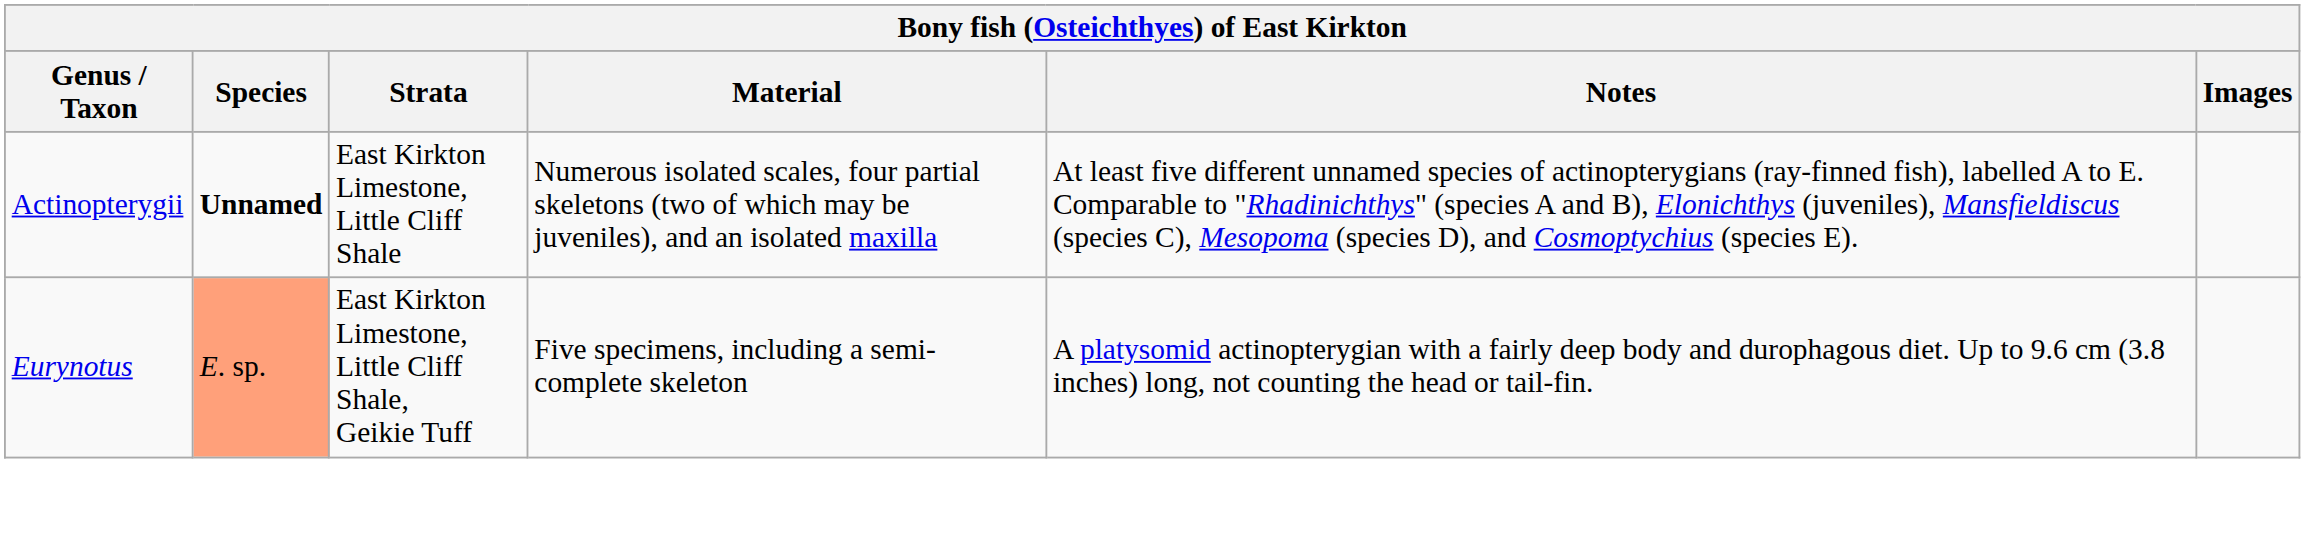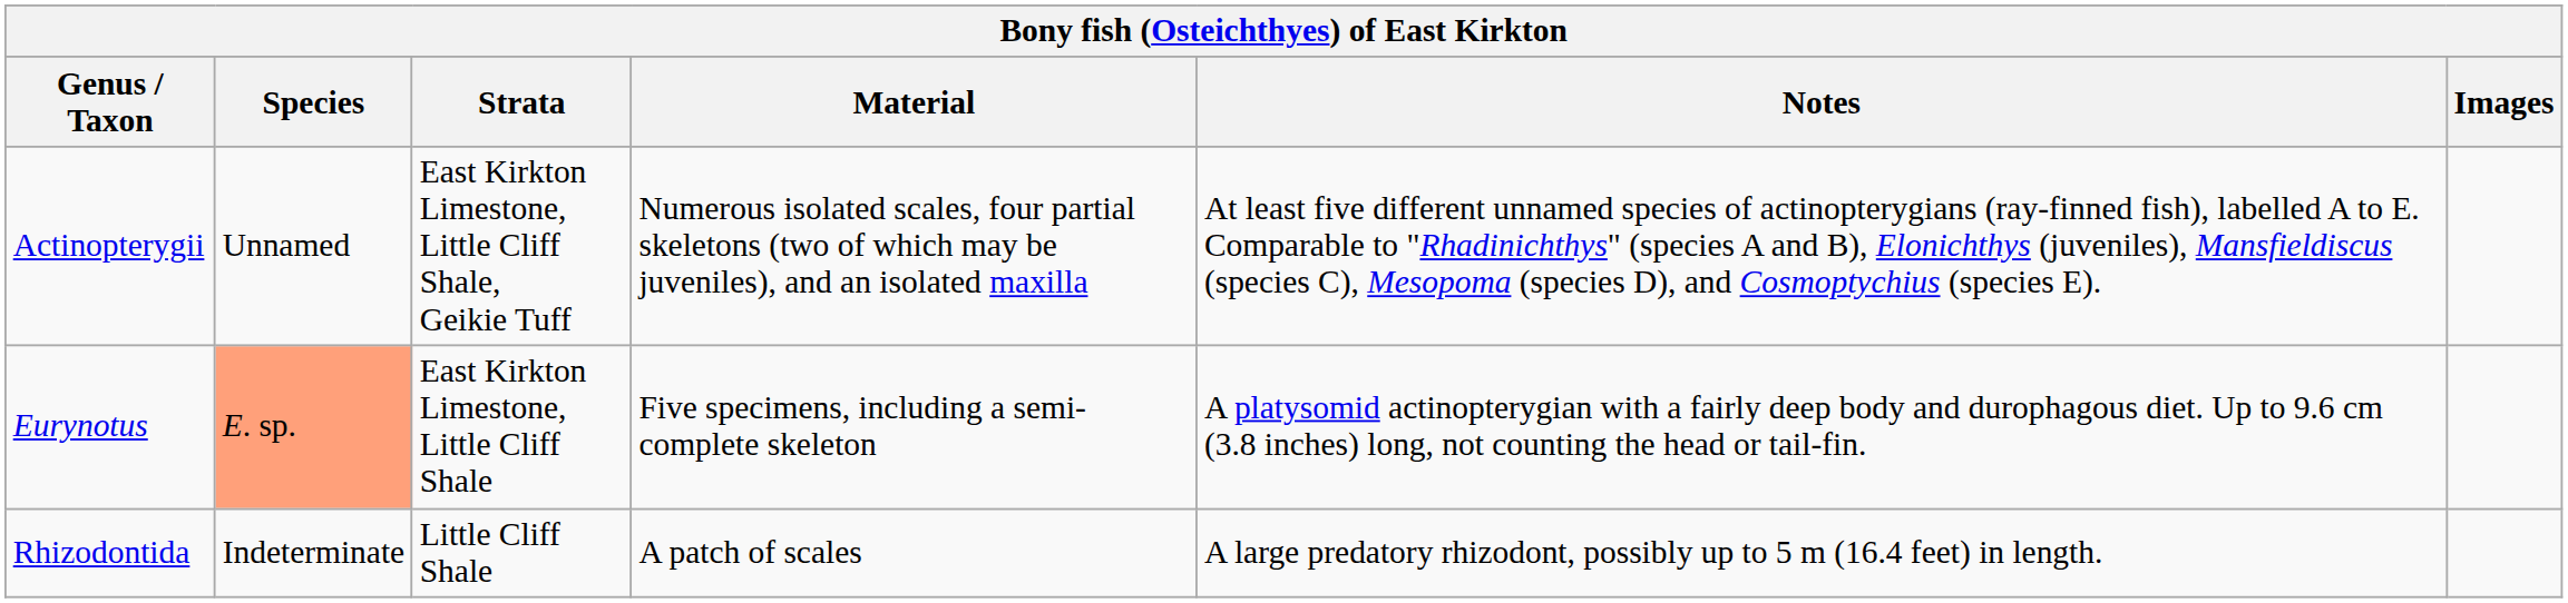 <table class="wikitable" align="center">
 <tr>
 <th colspan="6" align="center"><strong>Bony fish (<a href='#'>Osteichthyes</a>) of East Kirkton</strong></th>
 </tr>
 <tr>
 <th>Genus / Taxon</th>
 <th>Species</th>
 <th>Strata</th>
 <th>Material</th>
 <th>Notes</th>
 <th>Images</th>
 </tr>
 <tr>
 <td><a href='#'>Actinopterygii</a></td>
-<td><strong>Unnamed</strong></td>
-<td>East Kirkton Limestone,<br>Little Cliff Shale</td>
+<td>Unnamed</td>
+<td>East Kirkton Limestone,<br>Little Cliff Shale,<br>Geikie Tuff</td>
 <td>Numerous isolated scales, four partial skeletons (two of which may be juveniles), and an isolated <a href='#'>maxilla</a></td>
 <td>At least five different unnamed species of actinopterygians (ray-finned fish), labelled A to E. Comparable to "<em><a href='#'>Rhadinichthys</a></em>" (species A and B), <em><a href='#'>Elonichthys</a></em> (juveniles), <em><a href='#'>Mansfieldiscus</a></em> (species C), <em><a href='#'>Mesopoma</a></em> (species D), and <em><a href='#'>Cosmoptychius</a></em> (species E).</td>
 <td></td>
 </tr>
 <tr>
 <td><em><a href='#'>Eurynotus</a></em></td>
 <td style="background: lightsalmon;"><em>E</em>. sp.</td>
-<td>East Kirkton Limestone,<br>Little Cliff Shale,<br>Geikie Tuff</td>
+<td>East Kirkton Limestone,<br>Little Cliff Shale</td>
 <td>Five specimens, including a semi-complete skeleton</td>
 <td>A <a href='#'>platysomid</a> actinopterygian with a fairly deep body and durophagous diet. Up to 9.6 cm (3.8 inches) long, not counting the head or tail-fin.</td>
 <td></td>
 </tr>
+<tr>
+<td><a href='#'>Rhizodontida</a></td>
+<td>Indeterminate</td>
+<td>Little Cliff Shale</td>
+<td>A patch of scales</td>
+<td>A large predatory rhizodont, possibly up to 5 m (16.4 feet) in length.</td>
+<td></td>
+</tr>
 </table>
